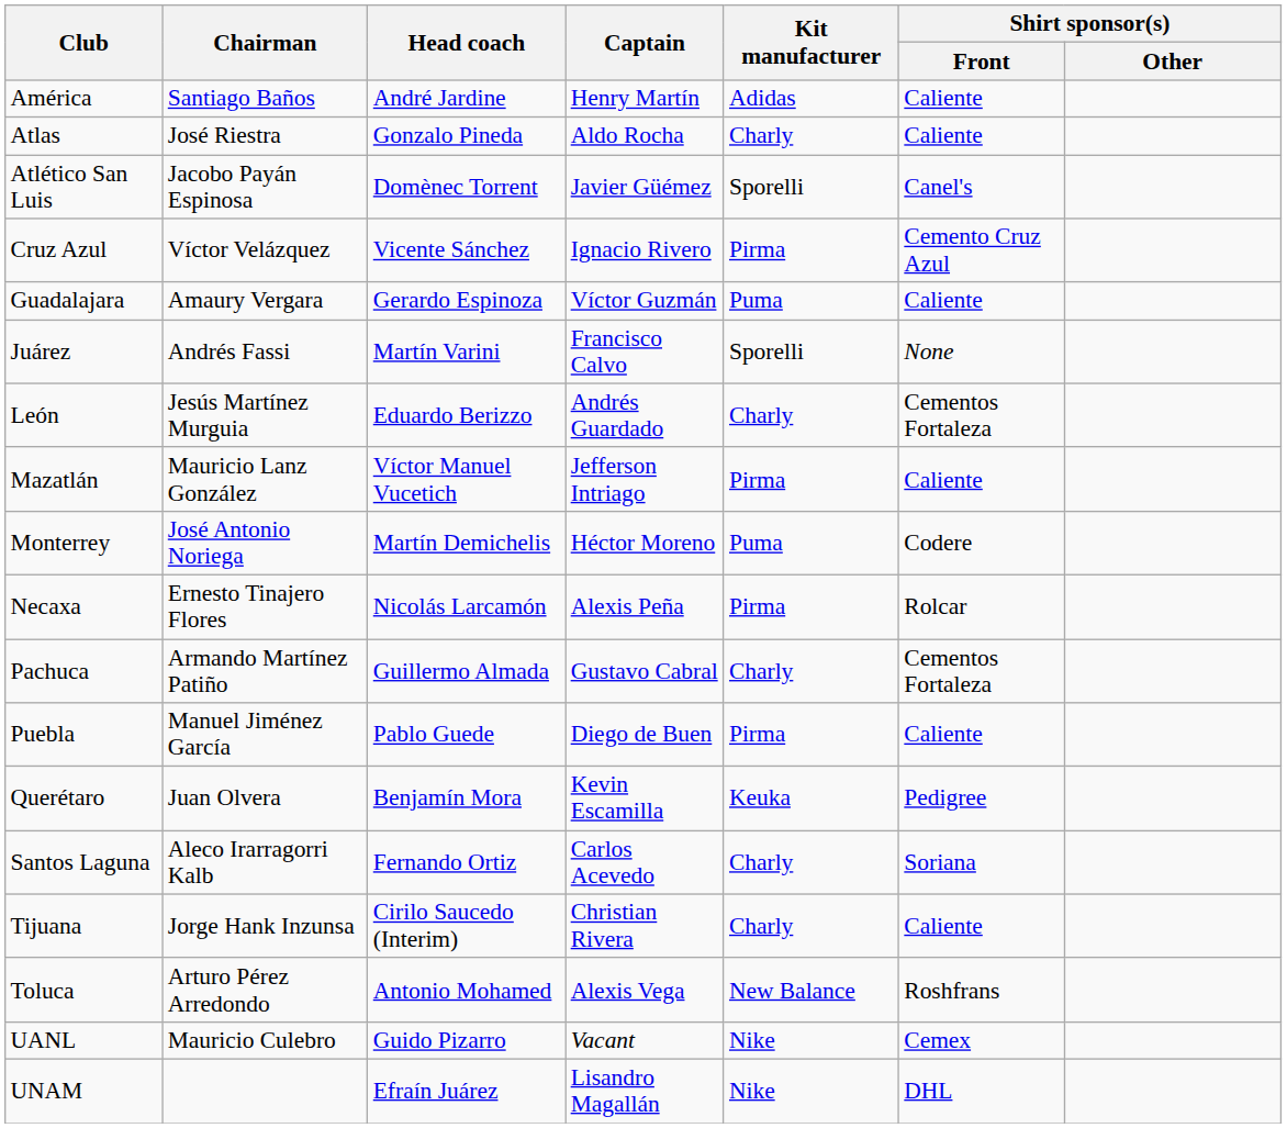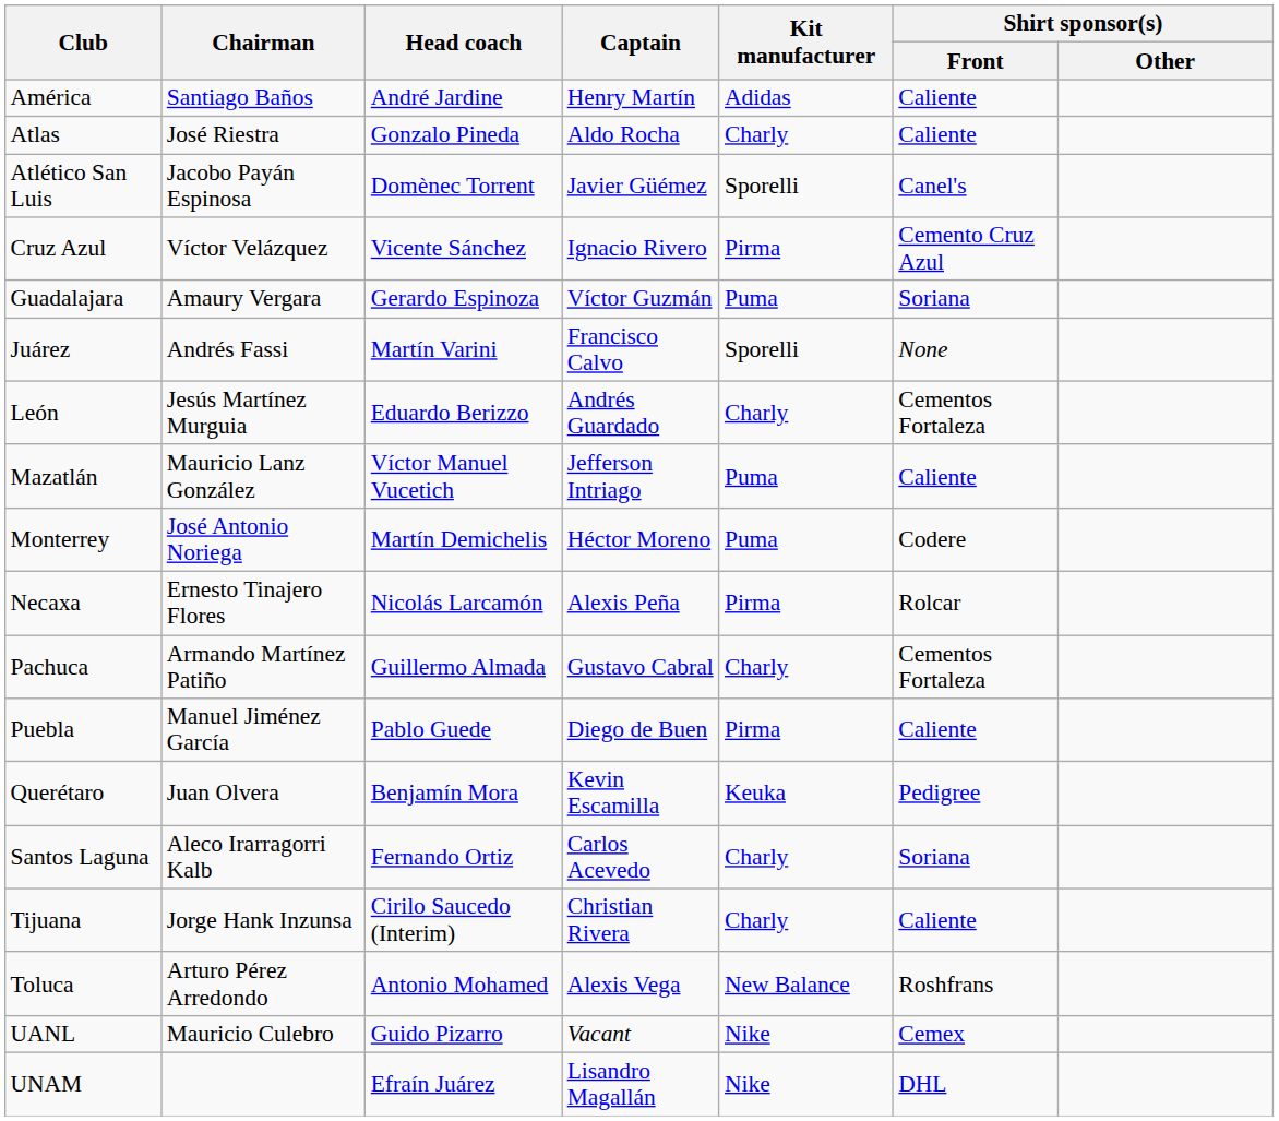 <table class="wikitable sortable" style="text-align: left;">
 <tr>
 <th rowspan="2">Club</th>
 <th rowspan="2">Chairman</th>
 <th rowspan="2">Head coach</th>
 <th rowspan="2">Captain</th>
 <th rowspan="2">Kit manufacturer</th>
 <th colspan="3">Shirt sponsor(s)</th>
 </tr>
 <tr>
 <th>Front</th>
 <th style="width: 140px;">Other</th>
 </tr>
 <tr>
 <td>América</td>
 <td><a href='#'>Santiago Baños</a></td>
 <td> <a href='#'>André Jardine</a></td>
 <td> <a href='#'>Henry Martín</a></td>
 <td><a href='#'>Adidas</a></td>
 <td><a href='#'>Caliente</a></td>
 <td></td>
 </tr>
 <tr>
 <td>Atlas</td>
 <td>José Riestra</td>
 <td> <a href='#'>Gonzalo Pineda</a></td>
 <td> <a href='#'>Aldo Rocha</a></td>
 <td><a href='#'>Charly</a></td>
 <td><a href='#'>Caliente</a></td>
 <td></td>
 </tr>
 <tr>
 <td>Atlético San Luis</td>
 <td>Jacobo Payán Espinosa</td>
 <td> <a href='#'>Domènec Torrent</a></td>
 <td> <a href='#'>Javier Güémez</a></td>
 <td>Sporelli</td>
 <td><a href='#'>Canel's</a></td>
 <td></td>
 </tr>
 <tr>
 <td>Cruz Azul</td>
 <td>Víctor Velázquez</td>
 <td> <a href='#'>Vicente Sánchez</a></td>
 <td> <a href='#'>Ignacio Rivero</a></td>
 <td><a href='#'>Pirma</a></td>
 <td><a href='#'>Cemento Cruz Azul</a></td>
 <td></td>
 </tr>
 <tr>
 <td>Guadalajara</td>
 <td>Amaury Vergara</td>
 <td> <a href='#'>Gerardo Espinoza</a></td>
 <td> <a href='#'>Víctor Guzmán</a></td>
 <td><a href='#'>Puma</a></td>
-<td><a href='#'>Caliente</a></td>
+<td><a href='#'>Soriana</a></td>
 <td></td>
 </tr>
 <tr>
 <td>Juárez</td>
 <td>Andrés Fassi</td>
 <td> <a href='#'>Martín Varini</a></td>
 <td> <a href='#'>Francisco Calvo</a></td>
 <td>Sporelli</td>
 <td><em>None</em></td>
 <td></td>
 </tr>
 <tr>
 <td>León</td>
 <td>Jesús Martínez Murguia</td>
 <td> <a href='#'>Eduardo Berizzo</a></td>
 <td> <a href='#'>Andrés Guardado</a></td>
 <td><a href='#'>Charly</a></td>
 <td>Cementos Fortaleza</td>
 <td></td>
 </tr>
 <tr>
 <td>Mazatlán</td>
 <td>Mauricio Lanz González</td>
 <td> <a href='#'>Víctor Manuel Vucetich</a></td>
 <td> <a href='#'>Jefferson Intriago</a></td>
-<td><a href='#'>Pirma</a></td>
+<td><a href='#'>Puma</a></td>
 <td><a href='#'>Caliente</a></td>
 <td></td>
 </tr>
 <tr>
 <td>Monterrey</td>
 <td><a href='#'>José Antonio Noriega</a></td>
 <td> <a href='#'>Martín Demichelis</a></td>
 <td> <a href='#'>Héctor Moreno</a></td>
 <td><a href='#'>Puma</a></td>
 <td>Codere</td>
 <td></td>
 </tr>
 <tr>
 <td>Necaxa</td>
 <td>Ernesto Tinajero Flores</td>
 <td> <a href='#'>Nicolás Larcamón</a></td>
 <td> <a href='#'>Alexis Peña</a></td>
 <td><a href='#'>Pirma</a></td>
 <td>Rolcar</td>
 <td></td>
 </tr>
 <tr>
 <td>Pachuca</td>
 <td>Armando Martínez Patiño</td>
 <td> <a href='#'>Guillermo Almada</a></td>
 <td> <a href='#'>Gustavo Cabral</a></td>
 <td><a href='#'>Charly</a></td>
 <td>Cementos Fortaleza</td>
 <td></td>
 </tr>
 <tr>
 <td>Puebla</td>
 <td>Manuel Jiménez García</td>
 <td> <a href='#'>Pablo Guede</a></td>
 <td> <a href='#'>Diego de Buen</a></td>
 <td><a href='#'>Pirma</a></td>
 <td><a href='#'>Caliente</a></td>
 <td></td>
 </tr>
 <tr>
 <td>Querétaro</td>
 <td>Juan Olvera</td>
 <td> <a href='#'>Benjamín Mora</a></td>
 <td> <a href='#'>Kevin Escamilla</a></td>
 <td><a href='#'>Keuka</a></td>
 <td><a href='#'>Pedigree</a></td>
 <td></td>
 </tr>
 <tr>
 <td>Santos Laguna</td>
 <td>Aleco Irarragorri Kalb</td>
 <td> <a href='#'>Fernando Ortiz</a></td>
 <td> <a href='#'>Carlos Acevedo</a></td>
 <td><a href='#'>Charly</a></td>
 <td><a href='#'>Soriana</a></td>
 <td></td>
 </tr>
 <tr>
 <td>Tijuana</td>
 <td>Jorge Hank Inzunsa</td>
 <td> <a href='#'>Cirilo Saucedo</a> (Interim)</td>
 <td> <a href='#'>Christian Rivera</a></td>
 <td><a href='#'>Charly</a></td>
 <td><a href='#'>Caliente</a></td>
 <td></td>
 </tr>
 <tr>
 <td>Toluca</td>
 <td>Arturo Pérez Arredondo</td>
 <td> <a href='#'>Antonio Mohamed</a></td>
 <td> <a href='#'>Alexis Vega</a></td>
 <td><a href='#'>New Balance</a></td>
 <td>Roshfrans</td>
 <td></td>
 </tr>
 <tr>
 <td>UANL</td>
 <td>Mauricio Culebro</td>
 <td> <a href='#'>Guido Pizarro</a></td>
 <td><em>Vacant</em></td>
 <td><a href='#'>Nike</a></td>
 <td><a href='#'>Cemex</a></td>
 <td></td>
 </tr>
 <tr>
 <td>UNAM</td>
 <td></td>
 <td> <a href='#'>Efraín Juárez</a></td>
 <td> <a href='#'>Lisandro Magallán</a></td>
 <td><a href='#'>Nike</a></td>
 <td><a href='#'>DHL</a></td>
 <td></td>
 </tr>
 </table>
